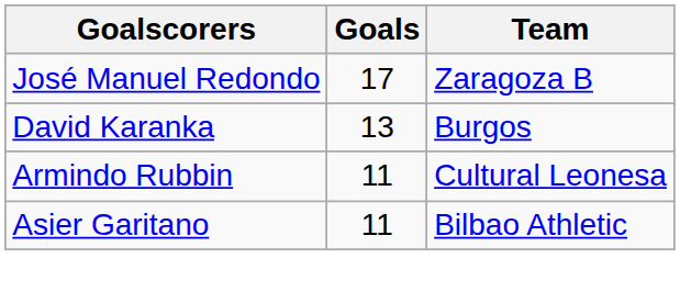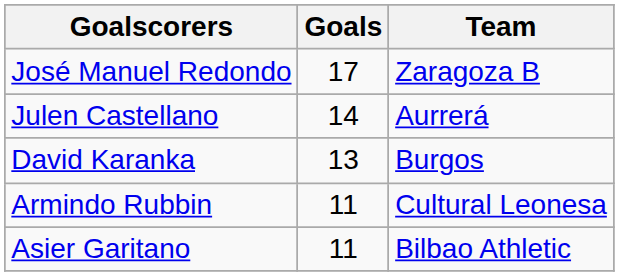 <table class="wikitable sortable">
 <tr>
 <th>Goalscorers</th>
 <th>Goals</th>
 <th>Team</th>
 </tr>
 <tr>
 <td> <a href='#'>José Manuel Redondo</a></td>
 <td align=center>17</td>
 <td><a href='#'>Zaragoza B</a></td>
+</tr>
+<tr>
+<td> <a href='#'>Julen Castellano</a></td>
+<td align=center>14</td>
+<td><a href='#'>Aurrerá</a></td>
 </tr>
 <tr>
 <td> <a href='#'>David Karanka</a></td>
 <td align=center>13</td>
 <td><a href='#'>Burgos</a></td>
 </tr>
 <tr>
 <td> <a href='#'>Armindo Rubbin</a></td>
 <td align=center>11</td>
 <td><a href='#'>Cultural Leonesa</a></td>
 </tr>
 <tr>
 <td> <a href='#'>Asier Garitano</a></td>
 <td align=center>11</td>
 <td><a href='#'>Bilbao Athletic</a></td>
 </tr>
 </table>
